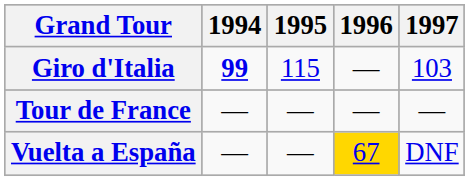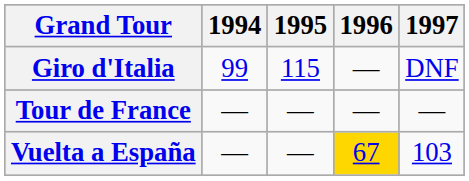 <table class="wikitable plainrowheaders">
 <tr>
 <th scope="col"><a href='#'>Grand Tour</a></th>
 <th scope="col">1994</th>
 <th scope="col">1995</th>
 <th scope="col">1996</th>
 <th scope="col">1997</th>
 </tr>
 <tr style="text-align:center;">
 <th scope="row"> <a href='#'>Giro d'Italia</a></th>
-<td><strong><a href='#'>99</a></strong></td>
+<td><a href='#'>99</a></td>
 <td><a href='#'>115</a></td>
 <td>—</td>
-<td><a href='#'>103</a></td>
+<td><a href='#'>DNF</a></td>
 </tr>
 <tr style="text-align:center;">
 <th scope="row"> <a href='#'>Tour de France</a></th>
 <td>—</td>
 <td>—</td>
 <td>—</td>
 <td>—</td>
 </tr>
 <tr style="text-align:center;">
 <th scope="row"> <a href='#'>Vuelta a España</a></th>
 <td>—</td>
 <td>—</td>
 <td style="background: gold;"><a href='#'>67</a></td>
-<td><a href='#'>DNF</a></td>
+<td><a href='#'>103</a></td>
 </tr>
 </table>
